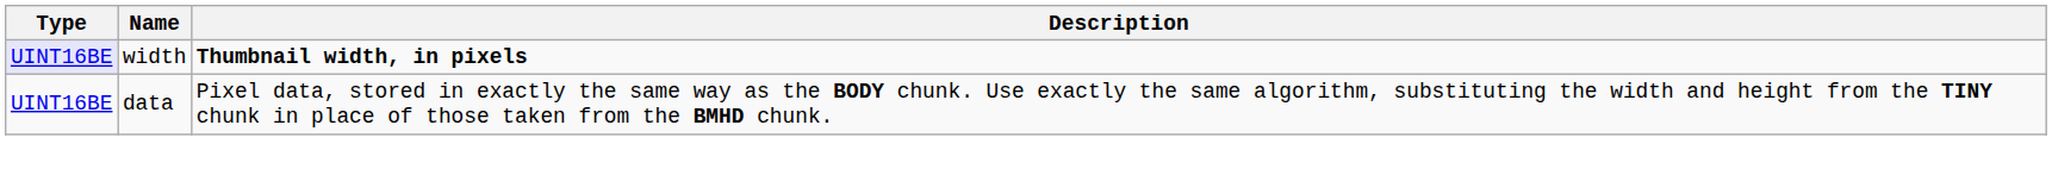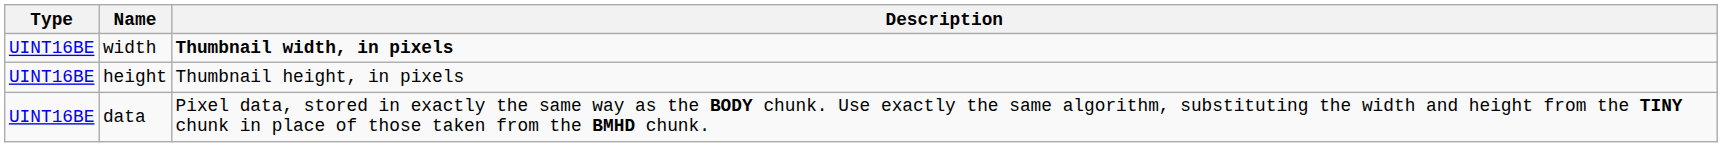 <table class="wikitable">
 <tr>
 <th>Type</th>
 <th>Name</th>
 <th>Description</th>
 </tr>
 <tr>
-<td style="background: lavender;"><a href='#'>UINT16BE</a></td>
+<td><a href='#'>UINT16BE</a></td>
 <td>width</td>
 <td><strong>Thumbnail width, in pixels</strong></td>
+</tr>
+<tr>
+<td><a href='#'>UINT16BE</a></td>
+<td>height</td>
+<td>Thumbnail height, in pixels</td>
 </tr>
 <tr>
 <td><a href='#'>UINT16BE</a></td>
 <td>data</td>
 <td>Pixel data, stored in exactly the same way as the <strong>BODY</strong> chunk. Use exactly the same algorithm, substituting the width and height from the <strong>TINY</strong> chunk in place of those taken from the <strong>BMHD</strong> chunk.</td>
 </tr>
 </table>
